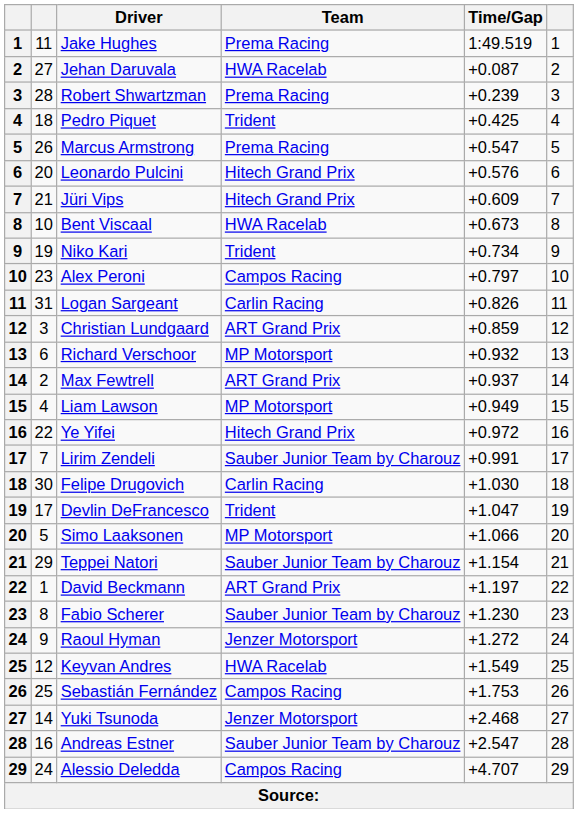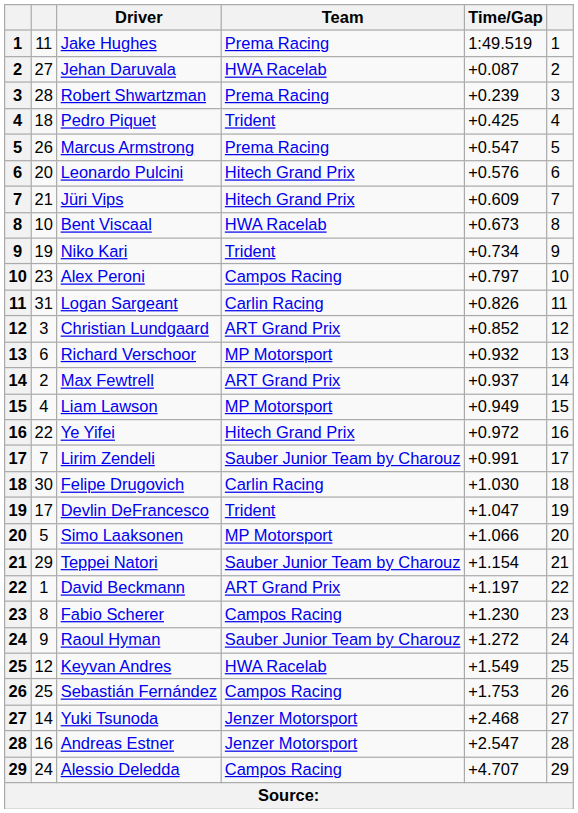 <table class="wikitable" style="font-size:85%">
 <tr>
 <th></th>
 <th></th>
 <th>Driver</th>
 <th>Team</th>
 <th>Time/Gap</th>
 <th></th>
 </tr>
 <tr>
 <th>1</th>
 <td align="center">11</td>
 <td> <a href='#'>Jake Hughes</a></td>
 <td><a href='#'>Prema Racing</a></td>
 <td>1:49.519</td>
 <td>1</td>
 </tr>
 <tr>
 <th>2</th>
 <td align="center">27</td>
 <td> <a href='#'>Jehan Daruvala</a></td>
 <td><a href='#'>HWA Racelab</a></td>
 <td>+0.087</td>
 <td>2</td>
 </tr>
 <tr>
 <th>3</th>
 <td align="center">28</td>
 <td> <a href='#'>Robert Shwartzman</a></td>
 <td><a href='#'>Prema Racing</a></td>
 <td>+0.239</td>
 <td>3</td>
 </tr>
 <tr>
 <th>4</th>
 <td align="center">18</td>
 <td> <a href='#'>Pedro Piquet</a></td>
 <td><a href='#'>Trident</a></td>
 <td>+0.425</td>
 <td>4</td>
 </tr>
 <tr>
 <th>5</th>
 <td align="center">26</td>
 <td> <a href='#'>Marcus Armstrong</a></td>
 <td><a href='#'>Prema Racing</a></td>
 <td>+0.547</td>
 <td>5</td>
 </tr>
 <tr>
 <th>6</th>
 <td align="center">20</td>
 <td> <a href='#'>Leonardo Pulcini</a></td>
 <td><a href='#'>Hitech Grand Prix</a></td>
 <td>+0.576</td>
 <td>6</td>
 </tr>
 <tr>
 <th>7</th>
 <td align="center">21</td>
 <td> <a href='#'>Jüri Vips</a></td>
 <td><a href='#'>Hitech Grand Prix</a></td>
 <td>+0.609</td>
 <td>7</td>
 </tr>
 <tr>
 <th>8</th>
 <td align="center">10</td>
 <td> <a href='#'>Bent Viscaal</a></td>
 <td><a href='#'>HWA Racelab</a></td>
 <td>+0.673</td>
 <td>8</td>
 </tr>
 <tr>
 <th>9</th>
 <td align="center">19</td>
 <td> <a href='#'>Niko Kari</a></td>
 <td><a href='#'>Trident</a></td>
 <td>+0.734</td>
 <td>9</td>
 </tr>
 <tr>
 <th>10</th>
 <td align="center">23</td>
 <td> <a href='#'>Alex Peroni</a></td>
 <td><a href='#'>Campos Racing</a></td>
 <td>+0.797</td>
 <td>10</td>
 </tr>
 <tr>
 <th>11</th>
 <td align="center">31</td>
 <td> <a href='#'>Logan Sargeant</a></td>
 <td><a href='#'>Carlin Racing</a></td>
 <td>+0.826</td>
 <td>11</td>
 </tr>
 <tr>
 <th>12</th>
 <td align="center">3</td>
 <td> <a href='#'>Christian Lundgaard</a></td>
 <td><a href='#'>ART Grand Prix</a></td>
-<td>+0.859</td>
+<td>+0.852</td>
 <td>12</td>
 </tr>
 <tr>
 <th>13</th>
 <td align="center">6</td>
 <td> <a href='#'>Richard Verschoor</a></td>
 <td><a href='#'>MP Motorsport</a></td>
 <td>+0.932</td>
 <td>13</td>
 </tr>
 <tr>
 <th>14</th>
 <td align="center">2</td>
 <td> <a href='#'>Max Fewtrell</a></td>
 <td><a href='#'>ART Grand Prix</a></td>
 <td>+0.937</td>
 <td>14</td>
 </tr>
 <tr>
 <th>15</th>
 <td align="center">4</td>
 <td> <a href='#'>Liam Lawson</a></td>
 <td><a href='#'>MP Motorsport</a></td>
 <td>+0.949</td>
 <td>15</td>
 </tr>
 <tr>
 <th>16</th>
 <td align="center">22</td>
 <td> <a href='#'>Ye Yifei</a></td>
 <td><a href='#'>Hitech Grand Prix</a></td>
 <td>+0.972</td>
 <td>16</td>
 </tr>
 <tr>
 <th>17</th>
 <td align="center">7</td>
 <td> <a href='#'>Lirim Zendeli</a></td>
 <td><a href='#'>Sauber Junior Team by Charouz</a></td>
 <td>+0.991</td>
 <td>17</td>
 </tr>
 <tr>
 <th>18</th>
 <td align="center">30</td>
 <td> <a href='#'>Felipe Drugovich</a></td>
 <td><a href='#'>Carlin Racing</a></td>
 <td>+1.030</td>
 <td>18</td>
 </tr>
 <tr>
 <th>19</th>
 <td align="center">17</td>
 <td> <a href='#'>Devlin DeFrancesco</a></td>
 <td><a href='#'>Trident</a></td>
 <td>+1.047</td>
 <td>19</td>
 </tr>
 <tr>
 <th>20</th>
 <td align="center">5</td>
 <td> <a href='#'>Simo Laaksonen</a></td>
 <td><a href='#'>MP Motorsport</a></td>
 <td>+1.066</td>
 <td>20</td>
 </tr>
 <tr>
 <th>21</th>
 <td align="center">29</td>
 <td> <a href='#'>Teppei Natori</a></td>
 <td><a href='#'>Sauber Junior Team by Charouz</a></td>
 <td>+1.154</td>
 <td>21</td>
 </tr>
 <tr>
 <th>22</th>
 <td align="center">1</td>
 <td> <a href='#'>David Beckmann</a></td>
 <td><a href='#'>ART Grand Prix</a></td>
 <td>+1.197</td>
 <td>22</td>
 </tr>
 <tr>
 <th>23</th>
 <td align="center">8</td>
 <td> <a href='#'>Fabio Scherer</a></td>
-<td><a href='#'>Sauber Junior Team by Charouz</a></td>
+<td><a href='#'>Campos Racing</a></td>
 <td>+1.230</td>
 <td>23</td>
 </tr>
 <tr>
 <th>24</th>
 <td align="center">9</td>
 <td> <a href='#'>Raoul Hyman</a></td>
-<td><a href='#'>Jenzer Motorsport</a></td>
+<td><a href='#'>Sauber Junior Team by Charouz</a></td>
 <td>+1.272</td>
 <td>24</td>
 </tr>
 <tr>
 <th>25</th>
 <td align="center">12</td>
 <td> <a href='#'>Keyvan Andres</a></td>
 <td><a href='#'>HWA Racelab</a></td>
 <td>+1.549</td>
 <td>25</td>
 </tr>
 <tr>
 <th>26</th>
 <td align="center">25</td>
 <td> <a href='#'>Sebastián Fernández</a></td>
 <td><a href='#'>Campos Racing</a></td>
 <td>+1.753</td>
 <td>26</td>
 </tr>
 <tr>
 <th>27</th>
 <td align="center">14</td>
 <td> <a href='#'>Yuki Tsunoda</a></td>
 <td><a href='#'>Jenzer Motorsport</a></td>
 <td>+2.468</td>
 <td>27</td>
 </tr>
 <tr>
 <th>28</th>
 <td align="center">16</td>
 <td> <a href='#'>Andreas Estner</a></td>
-<td><a href='#'>Sauber Junior Team by Charouz</a></td>
+<td><a href='#'>Jenzer Motorsport</a></td>
 <td>+2.547</td>
 <td>28</td>
 </tr>
 <tr>
 <th>29</th>
 <td align="center">24</td>
 <td> <a href='#'>Alessio Deledda</a></td>
 <td><a href='#'>Campos Racing</a></td>
 <td>+4.707</td>
 <td>29</td>
 </tr>
 <tr>
 <th colspan=6>Source:</th>
 </tr>
 </table>
